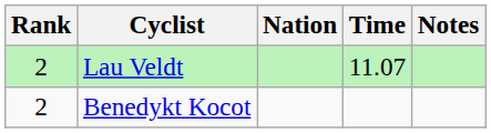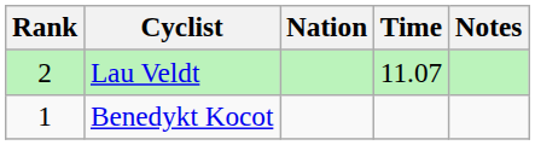 <table class="wikitable sortable" style="text-align:center;">
 <tr>
 <th>Rank</th>
 <th>Cyclist</th>
 <th>Nation</th>
 <th>Time</th>
 <th>Notes</th>
 </tr>
 <tr bgcolor=bbf3bb>
 <td>2</td>
 <td align=left><a href='#'>Lau Veldt</a></td>
 <td align=left></td>
 <td>11.07</td>
 <td></td>
 </tr>
 <tr>
-<td>2</td>
+<td>1</td>
 <td align=left><a href='#'>Benedykt Kocot</a></td>
 <td align=left></td>
 <td></td>
 <td></td>
 </tr>
 </table>
